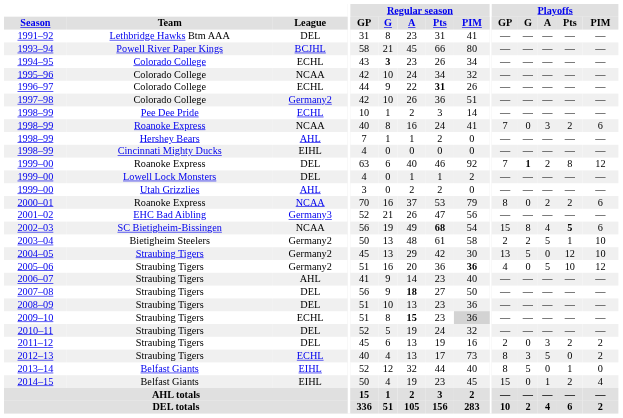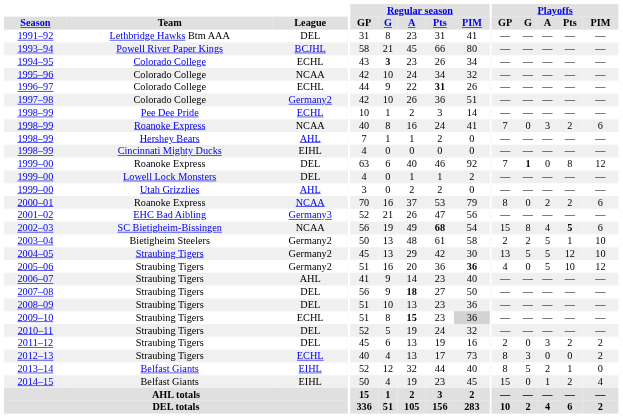 <table border="0" cellpadding="1" cellspacing="0" style="text-align:center; width:60em">
 <tr bgcolor="#e0e0e0">
 <th colspan="3" bgcolor="#ffffff"></th>
 <th rowspan="99" bgcolor="#ffffff"></th>
 <th colspan="5"><a href='#'>Regular season</a></th>
 <th rowspan="99" bgcolor="#ffffff"></th>
 <th colspan="5"><a href='#'>Playoffs</a></th>
 </tr>
 <tr bgcolor="#e0e0e0">
 <th><a href='#'>Season</a></th>
 <th>Team</th>
 <th>League</th>
 <th>GP</th>
 <th><a href='#'>G</a></th>
 <th><a href='#'>A</a></th>
 <th><a href='#'>Pts</a></th>
 <th><a href='#'>PIM</a></th>
 <th>GP</th>
 <th>G</th>
 <th>A</th>
 <th>Pts</th>
 <th>PIM</th>
 </tr>
 <tr>
 <td><a href='#'>1991–92</a></td>
 <td><a href='#'>Lethbridge Hawks</a> Btm AAA</td>
 <td>DEL</td>
 <td>31</td>
 <td>8</td>
 <td>23</td>
 <td>31</td>
 <td>41</td>
 <td>—</td>
 <td>—</td>
 <td>—</td>
 <td>—</td>
 <td>—</td>
 </tr>
 <tr bgcolor="#f0f0f0">
 <td><a href='#'>1993–94</a></td>
 <td><a href='#'>Powell River Paper Kings</a></td>
 <td><a href='#'>BCJHL</a></td>
 <td>58</td>
 <td>21</td>
 <td>45</td>
 <td>66</td>
 <td>80</td>
 <td>—</td>
 <td>—</td>
 <td>—</td>
 <td>—</td>
 <td>—</td>
 </tr>
 <tr>
 <td><a href='#'>1994–95</a></td>
 <td><a href='#'>Colorado College</a></td>
 <td>ECHL</td>
 <td>43</td>
 <td><strong>3</strong></td>
 <td>23</td>
 <td>26</td>
 <td>34</td>
 <td>—</td>
 <td>—</td>
 <td>—</td>
 <td>—</td>
 <td>—</td>
 </tr>
 <tr bgcolor="#f0f0f0">
 <td><a href='#'>1995–96</a></td>
 <td>Colorado College</td>
 <td>NCAA</td>
 <td>42</td>
 <td>10</td>
 <td>24</td>
 <td>34</td>
 <td>32</td>
 <td>—</td>
 <td>—</td>
 <td>—</td>
 <td>—</td>
 <td>—</td>
 </tr>
 <tr>
 <td><a href='#'>1996–97</a></td>
 <td>Colorado College</td>
 <td>ECHL</td>
 <td>44</td>
 <td>9</td>
 <td>22</td>
 <td><strong>31</strong></td>
 <td>26</td>
 <td>—</td>
 <td>—</td>
 <td>—</td>
 <td>—</td>
 <td>—</td>
 </tr>
 <tr bgcolor="#f0f0f0">
 <td><a href='#'>1997–98</a></td>
 <td>Colorado College</td>
 <td><a href='#'>Germany2</a></td>
 <td>42</td>
 <td>10</td>
 <td>26</td>
 <td>36</td>
 <td>51</td>
 <td>—</td>
 <td>—</td>
 <td>—</td>
 <td>—</td>
 <td>—</td>
 </tr>
 <tr>
 <td><a href='#'>1998–99</a></td>
 <td><a href='#'>Pee Dee Pride</a></td>
 <td><a href='#'>ECHL</a></td>
 <td>10</td>
 <td>1</td>
 <td>2</td>
 <td>3</td>
 <td>14</td>
 <td>—</td>
 <td>—</td>
 <td>—</td>
 <td>—</td>
 <td>—</td>
 </tr>
 <tr bgcolor="#f0f0f0">
 <td><a href='#'>1998–99</a></td>
 <td><a href='#'>Roanoke Express</a></td>
 <td>NCAA</td>
 <td>40</td>
 <td>8</td>
 <td>16</td>
 <td>24</td>
 <td>41</td>
 <td>7</td>
 <td>0</td>
 <td>3</td>
 <td>2</td>
 <td>6</td>
 </tr>
 <tr>
 <td><a href='#'>1998–99</a></td>
 <td><a href='#'>Hershey Bears</a></td>
 <td><a href='#'>AHL</a></td>
 <td>7</td>
 <td>1</td>
 <td>1</td>
 <td>2</td>
 <td>0</td>
 <td>—</td>
 <td>—</td>
 <td>—</td>
 <td>—</td>
 <td>—</td>
 </tr>
 <tr bgcolor="#f0f0f0">
 <td><a href='#'>1998–99</a></td>
 <td><a href='#'>Cincinnati Mighty Ducks</a></td>
 <td>EIHL</td>
 <td>4</td>
 <td>0</td>
 <td>0</td>
 <td>0</td>
 <td>0</td>
 <td>—</td>
 <td>—</td>
 <td>—</td>
 <td>—</td>
 <td>—</td>
 </tr>
 <tr>
 <td><a href='#'>1999–00</a></td>
 <td>Roanoke Express</td>
 <td>DEL</td>
 <td>63</td>
 <td>6</td>
 <td>40</td>
 <td>46</td>
 <td>92</td>
 <td>7</td>
 <td><strong>1</strong></td>
-<td>2</td>
+<td>0</td>
 <td>8</td>
 <td>12</td>
 </tr>
 <tr bgcolor="#f0f0f0">
 <td><a href='#'>1999–00</a></td>
 <td><a href='#'>Lowell Lock Monsters</a></td>
 <td>DEL</td>
 <td>4</td>
 <td>0</td>
 <td>1</td>
 <td>1</td>
 <td>2</td>
 <td>—</td>
 <td>—</td>
 <td>—</td>
 <td>—</td>
 <td>—</td>
 </tr>
 <tr>
 <td><a href='#'>1999–00</a></td>
 <td><a href='#'>Utah Grizzlies</a></td>
 <td><a href='#'>AHL</a></td>
 <td>3</td>
 <td>0</td>
 <td>2</td>
 <td>2</td>
 <td>0</td>
 <td>—</td>
 <td>—</td>
 <td>—</td>
 <td>—</td>
 <td>—</td>
 </tr>
 <tr bgcolor="#f0f0f0">
 <td><a href='#'>2000–01</a></td>
 <td>Roanoke Express</td>
 <td><a href='#'>NCAA</a></td>
 <td>70</td>
 <td>16</td>
 <td>37</td>
 <td>53</td>
 <td>79</td>
 <td>8</td>
 <td>0</td>
 <td>2</td>
 <td>2</td>
 <td>6</td>
 </tr>
 <tr>
 <td><a href='#'>2001–02</a></td>
 <td><a href='#'>EHC Bad Aibling</a></td>
 <td><a href='#'>Germany3</a></td>
 <td>52</td>
 <td>21</td>
 <td>26</td>
 <td>47</td>
 <td>56</td>
 <td>—</td>
 <td>—</td>
 <td>—</td>
 <td>—</td>
 <td>—</td>
 </tr>
 <tr bgcolor="#f0f0f0">
 <td><a href='#'>2002–03</a></td>
 <td><a href='#'>SC Bietigheim-Bissingen</a></td>
 <td>NCAA</td>
 <td>56</td>
 <td>19</td>
 <td>49</td>
 <td><strong>68</strong></td>
 <td>54</td>
 <td>15</td>
 <td>8</td>
 <td>4</td>
 <td><strong>5</strong></td>
 <td>6</td>
 </tr>
 <tr>
 <td><a href='#'>2003–04</a></td>
 <td>Bietigheim Steelers</td>
 <td>Germany2</td>
 <td>50</td>
 <td>13</td>
 <td>48</td>
 <td>61</td>
 <td>58</td>
 <td>2</td>
 <td>2</td>
 <td>5</td>
 <td>1</td>
 <td>10</td>
 </tr>
 <tr bgcolor="#f0f0f0">
 <td><a href='#'>2004–05</a></td>
 <td><a href='#'>Straubing Tigers</a></td>
 <td>Germany2</td>
 <td>45</td>
 <td>13</td>
 <td>29</td>
 <td>42</td>
 <td>30</td>
 <td>13</td>
 <td>5</td>
-<td>0</td>
+<td>5</td>
 <td>12</td>
 <td>10</td>
 </tr>
 <tr>
 <td><a href='#'>2005–06</a></td>
 <td>Straubing Tigers</td>
 <td>Germany2</td>
 <td>51</td>
 <td>16</td>
 <td>20</td>
 <td>36</td>
 <td><strong>36</strong></td>
 <td>4</td>
 <td>0</td>
 <td>5</td>
 <td>10</td>
 <td>12</td>
 </tr>
 <tr bgcolor="#f0f0f0">
 <td><a href='#'>2006–07</a></td>
 <td>Straubing Tigers</td>
 <td>AHL</td>
 <td>41</td>
 <td>9</td>
 <td>14</td>
 <td>23</td>
 <td>40</td>
 <td>—</td>
 <td>—</td>
 <td>—</td>
 <td>—</td>
 <td>—</td>
 </tr>
 <tr>
 <td><a href='#'>2007–08</a></td>
 <td>Straubing Tigers</td>
 <td>DEL</td>
 <td>56</td>
 <td>9</td>
 <td><strong>18</strong></td>
 <td>27</td>
 <td>50</td>
 <td>—</td>
 <td>—</td>
 <td>—</td>
 <td>—</td>
 <td>—</td>
 </tr>
 <tr bgcolor="#f0f0f0">
 <td><a href='#'>2008–09</a></td>
 <td>Straubing Tigers</td>
 <td>DEL</td>
 <td>51</td>
 <td>10</td>
 <td>13</td>
 <td>23</td>
 <td>36</td>
 <td>—</td>
 <td>—</td>
 <td>—</td>
 <td>—</td>
 <td>—</td>
 </tr>
 <tr>
 <td><a href='#'>2009–10</a></td>
 <td>Straubing Tigers</td>
 <td>ECHL</td>
 <td>51</td>
 <td>8</td>
 <td><strong>15</strong></td>
 <td>23</td>
 <td style="background: lightgrey;">36</td>
 <td>—</td>
 <td>—</td>
 <td>—</td>
 <td>—</td>
 <td>—</td>
 </tr>
 <tr bgcolor="#f0f0f0">
 <td><a href='#'>2010–11</a></td>
 <td>Straubing Tigers</td>
 <td>DEL</td>
 <td>52</td>
 <td>5</td>
 <td>19</td>
 <td>24</td>
 <td>32</td>
 <td>—</td>
 <td>—</td>
 <td>—</td>
 <td>—</td>
 <td>—</td>
 </tr>
 <tr>
 <td><a href='#'>2011–12</a></td>
 <td>Straubing Tigers</td>
 <td>DEL</td>
 <td>45</td>
 <td>6</td>
 <td>13</td>
 <td>19</td>
 <td>16</td>
 <td>2</td>
 <td>0</td>
 <td>3</td>
 <td>2</td>
 <td>2</td>
 </tr>
 <tr bgcolor="#f0f0f0">
 <td><a href='#'>2012–13</a></td>
 <td>Straubing Tigers</td>
 <td><a href='#'>ECHL</a></td>
 <td>40</td>
 <td>4</td>
 <td>13</td>
 <td>17</td>
 <td>73</td>
 <td>8</td>
 <td>3</td>
-<td>5</td>
+<td>0</td>
 <td>0</td>
 <td>2</td>
 </tr>
 <tr>
 <td><a href='#'>2013–14</a></td>
 <td><a href='#'>Belfast Giants</a></td>
 <td><a href='#'>EIHL</a></td>
 <td>52</td>
 <td>12</td>
 <td>32</td>
 <td>44</td>
 <td>40</td>
 <td>8</td>
 <td>5</td>
-<td>0</td>
+<td>2</td>
 <td>1</td>
 <td>0</td>
 </tr>
 <tr bgcolor="#f0f0f0">
 <td><a href='#'>2014–15</a></td>
 <td>Belfast Giants</td>
 <td>EIHL</td>
 <td>50</td>
 <td>4</td>
 <td>19</td>
 <td>23</td>
 <td>45</td>
 <td>15</td>
 <td>0</td>
 <td>1</td>
 <td>2</td>
 <td>4</td>
 </tr>
 <tr>
 </tr>
 <tr ALIGN="center" bgcolor="#e0e0e0">
 <th colspan="3">AHL totals</th>
 <th ALIGN="center">15</th>
 <th ALIGN="center">1</th>
 <th ALIGN="center">2</th>
 <th ALIGN="center">3</th>
 <th ALIGN="center">2</th>
 <th ALIGN="center">—</th>
 <th ALIGN="center">—</th>
 <th ALIGN="center">—</th>
 <th ALIGN="center">—</th>
 <th ALIGN="center">—</th>
 </tr>
 <tr>
 </tr>
 <tr ALIGN="center" bgcolor="#e0e0e0">
 <th colspan="3">DEL totals</th>
 <th ALIGN="center">336</th>
 <th ALIGN="center">51</th>
 <th ALIGN="center">105</th>
 <th ALIGN="center">156</th>
 <th ALIGN="center">283</th>
 <th ALIGN="center">10</th>
 <th ALIGN="center">2</th>
 <th ALIGN="center">4</th>
 <th ALIGN="center">6</th>
 <th ALIGN="center">2</th>
 </tr>
 </table>
